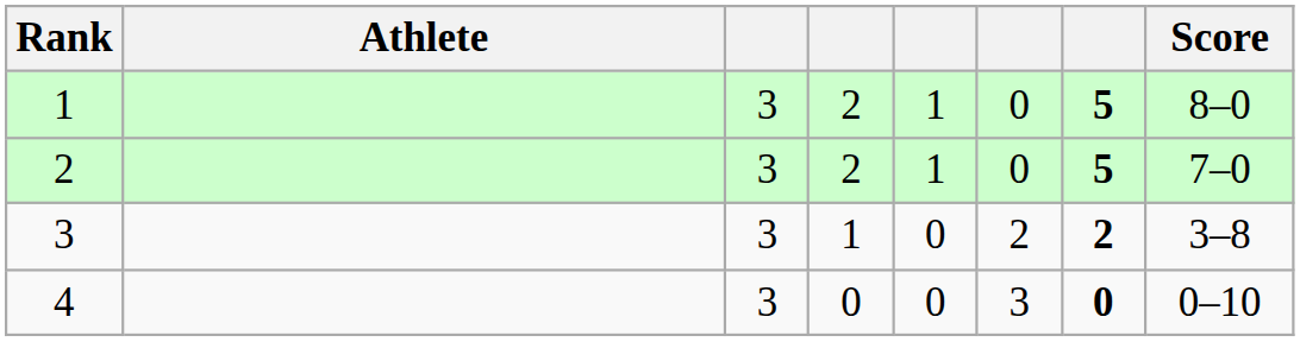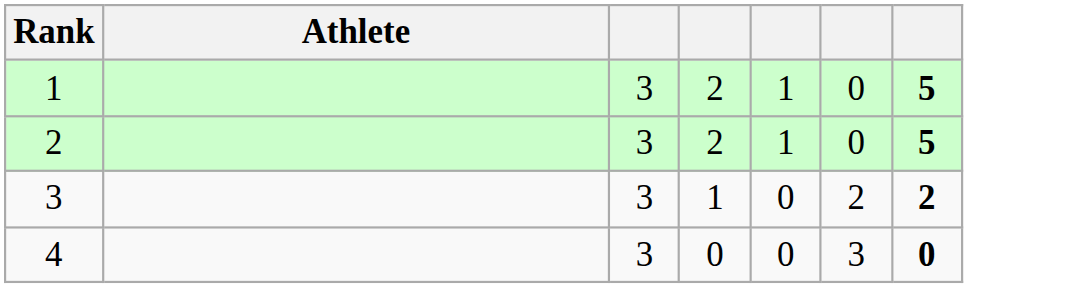 <table class="wikitable" style="text-align: center;">
 <tr>
 <th width=25>Rank</th>
 <th width=225>Athlete</th>
 <th width=25></th>
 <th width=25></th>
 <th width=25></th>
 <th width=25></th>
 <th width=25></th>
-<th width=50>Score</th>
 </tr>
 <tr bgcolor=ccffcc>
 <td>1</td>
 <td align=left></td>
 <td>3</td>
 <td>2</td>
 <td>1</td>
 <td>0</td>
 <td><strong>5</strong></td>
-<td>8–0</td>
 </tr>
 <tr bgcolor=ccffcc>
 <td>2</td>
 <td align=left></td>
 <td>3</td>
 <td>2</td>
 <td>1</td>
 <td>0</td>
 <td><strong>5</strong></td>
-<td>7–0</td>
 </tr>
 <tr>
 <td>3</td>
 <td align=left></td>
 <td>3</td>
 <td>1</td>
 <td>0</td>
 <td>2</td>
 <td><strong>2</strong></td>
-<td>3–8</td>
 </tr>
 <tr>
 <td>4</td>
 <td align=left></td>
 <td>3</td>
 <td>0</td>
 <td>0</td>
 <td>3</td>
 <td><strong>0</strong></td>
-<td>0–10</td>
 </tr>
 </table>
